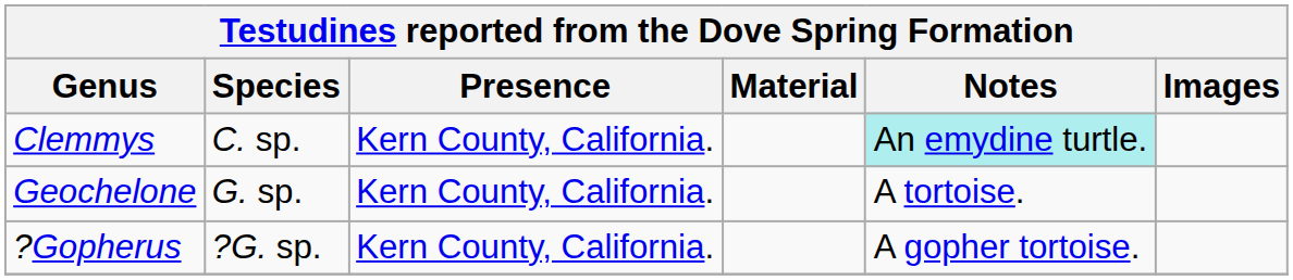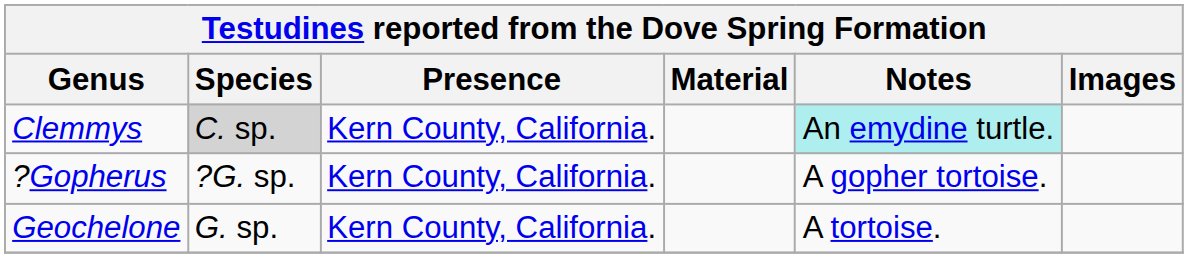 <table class="wikitable" align="center">
 <tr>
 <th colspan="6" align="center"><strong><a href='#'>Testudines</a> reported from the Dove Spring Formation</strong></th>
 </tr>
 <tr>
 <th>Genus</th>
 <th>Species</th>
 <th>Presence</th>
 <th><strong>Material</strong></th>
 <th>Notes</th>
 <th>Images</th>
 </tr>
 <tr>
 <td><em><a href='#'>Clemmys</a></em></td>
-<td><em>C.</em> sp.</td>
+<td style="background: lightgrey;"><em>C.</em> sp.</td>
 <td><a href='#'>Kern County, California</a>.</td>
 <td></td>
 <td style="background: paleturquoise;">An <a href='#'>emydine</a> turtle.</td>
+<td></td>
+</tr>
+<tr>
+<td><em>?<a href='#'>Gopherus</a></em></td>
+<td><em>?G.</em> sp.</td>
+<td><a href='#'>Kern County, California</a>.</td>
+<td></td>
+<td>A <a href='#'>gopher tortoise</a>.</td>
 <td></td>
 </tr>
 <tr>
 <td><em><a href='#'>Geochelone</a></em></td>
 <td><em>G.</em> sp.</td>
 <td><a href='#'>Kern County, California</a>.</td>
 <td></td>
 <td>A <a href='#'>tortoise</a>.</td>
 <td></td>
 </tr>
 <tr>
-<td><em>?<a href='#'>Gopherus</a></em></td>
-<td><em>?G.</em> sp.</td>
-<td><a href='#'>Kern County, California</a>.</td>
-<td></td>
-<td>A <a href='#'>gopher tortoise</a>.</td>
-<td></td>
-</tr>
-<tr>
 </tr>
 </table>
